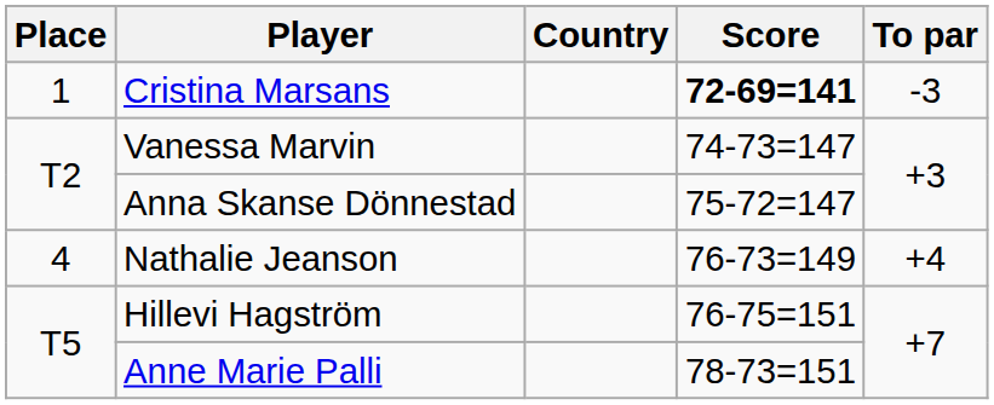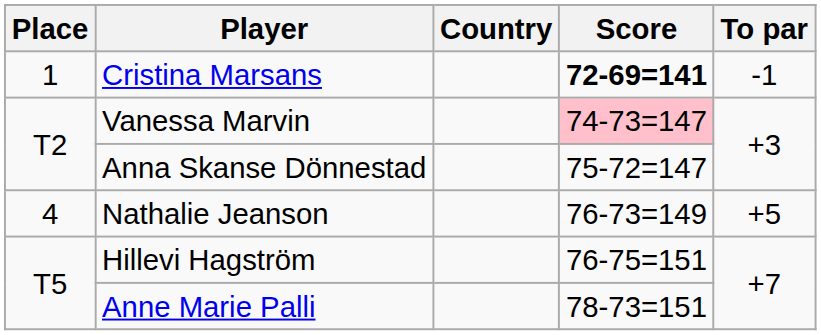 <table class="wikitable" style="font-size:95%;">
 <tr>
 <th>Place</th>
 <th>Player</th>
 <th>Country</th>
 <th>Score</th>
 <th>To par</th>
 </tr>
 <tr>
 <td align=center>1</td>
 <td><a href='#'>Cristina Marsans</a></td>
 <td></td>
 <td align="center"><strong>72-69=141</strong></td>
-<td align="center">-3</td>
+<td align="center">-1</td>
 </tr>
 <tr>
 <td rowspan="2" align="center">T2</td>
 <td>Vanessa Marvin</td>
 <td></td>
-<td align=center>74-73=147</td>
+<td align=center style="background: pink;">74-73=147</td>
 <td rowspan="2" align="center">+3</td>
 </tr>
 <tr>
 <td>Anna Skanse Dönnestad</td>
 <td></td>
 <td align=center>75-72=147</td>
 </tr>
 <tr>
 <td align="center">4</td>
 <td>Nathalie Jeanson</td>
 <td></td>
 <td align="center">76-73=149</td>
-<td align="center">+4</td>
+<td align="center">+5</td>
 </tr>
 <tr>
 <td rowspan="2" align="center">T5</td>
 <td>Hillevi Hagström</td>
 <td></td>
 <td align="center">76-75=151</td>
 <td rowspan="2" align="center">+7</td>
 </tr>
 <tr>
 <td><a href='#'>Anne Marie Palli</a></td>
 <td></td>
 <td align=center>78-73=151</td>
 </tr>
 </table>
